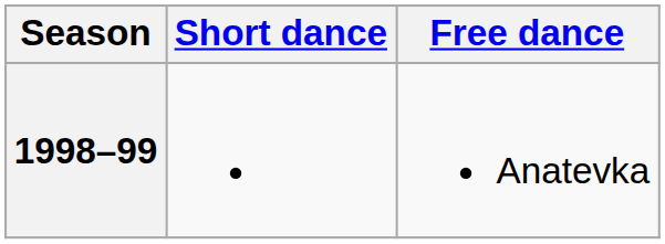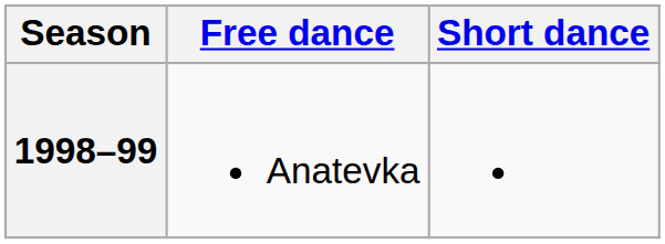 <table class=wikitable style=text-align:center>
 <tr>
 <th>Season</th>
+<th><a href='#'>Free dance</a></th>
 <th><a href='#'>Short dance</a></th>
-<th><a href='#'>Free dance</a></th>
 </tr>
 <tr>
 <th>1998–99 <br> </th>
+<td><br><ul><li>Anatevka <br></li></ul></td>
 <td><br><ul><li></li></ul></td>
-<td><br><ul><li>Anatevka <br></li></ul></td>
 </tr>
 </table>
